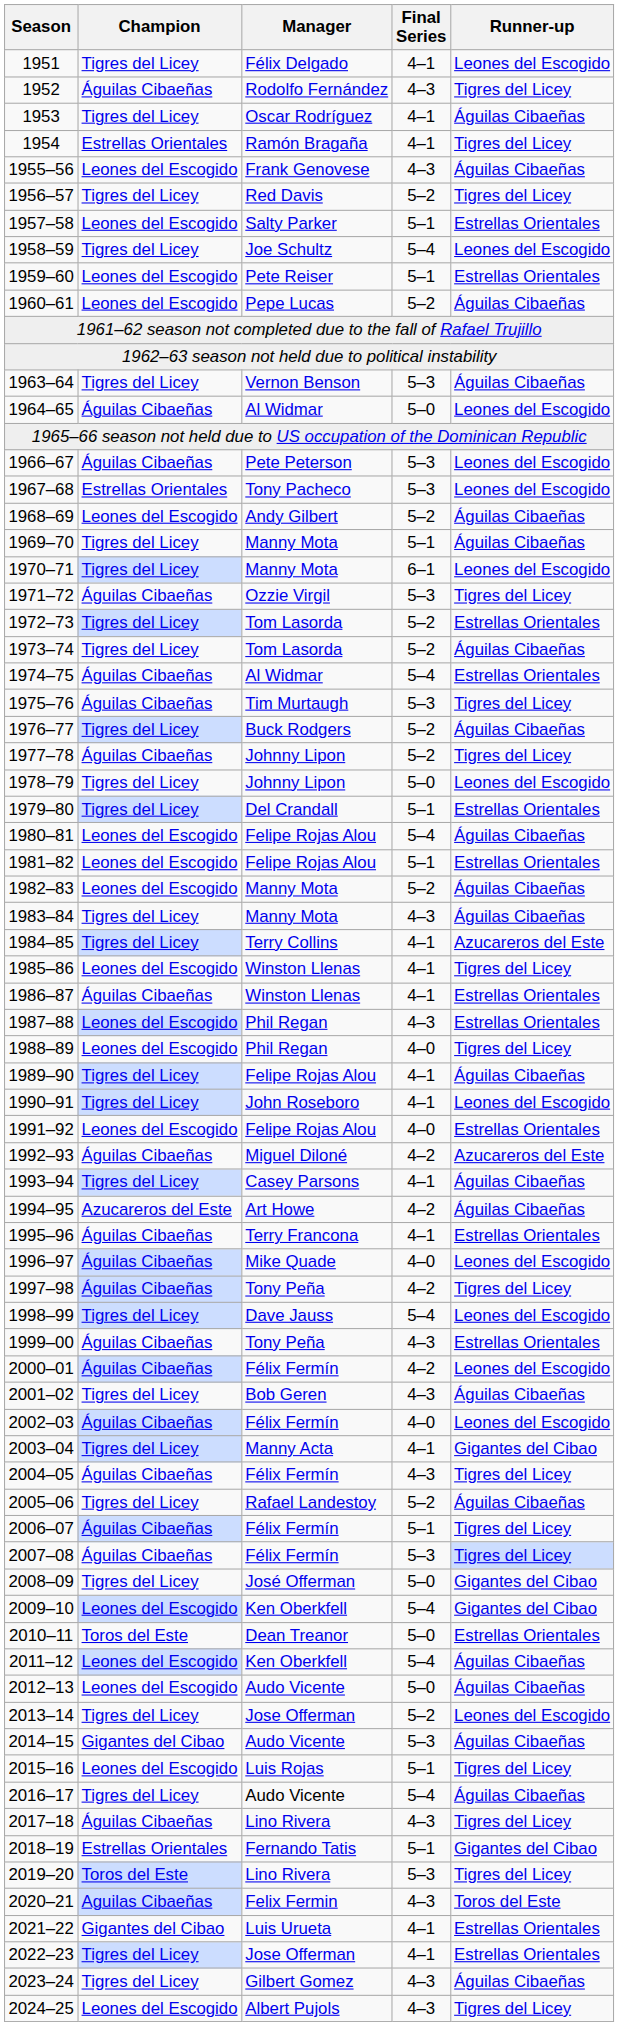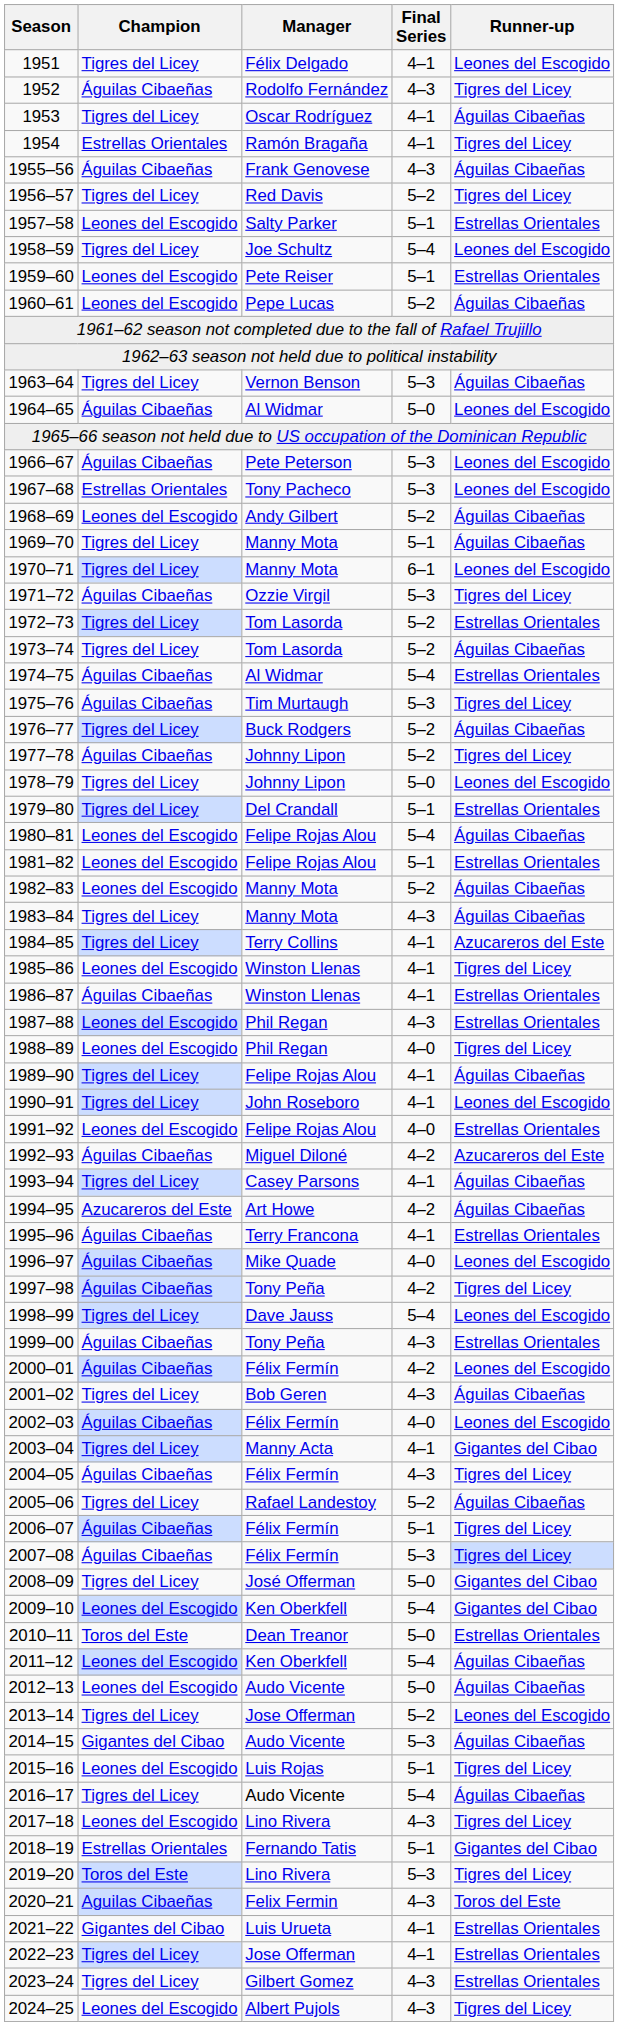 <table class="wikitable sortable">
 <tr>
 <th>Season</th>
 <th>Champion</th>
 <th>Manager</th>
 <th>Final<br>Series</th>
 <th>Runner-up</th>
 </tr>
 <tr>
 <td align="center">1951</td>
 <td><a href='#'>Tigres del Licey</a></td>
 <td><a href='#'>Félix Delgado</a></td>
 <td align="center">4–1</td>
 <td><a href='#'>Leones del Escogido</a></td>
 </tr>
 <tr>
 <td align="center">1952</td>
 <td><a href='#'>Águilas Cibaeñas</a></td>
 <td><a href='#'>Rodolfo Fernández</a></td>
 <td align="center">4–3</td>
 <td><a href='#'>Tigres del Licey</a></td>
 </tr>
 <tr>
 <td align="center">1953</td>
 <td><a href='#'>Tigres del Licey</a></td>
 <td><a href='#'>Oscar Rodríguez</a></td>
 <td align="center">4–1</td>
 <td><a href='#'>Águilas Cibaeñas</a></td>
 </tr>
 <tr>
 <td align="center">1954</td>
 <td><a href='#'>Estrellas Orientales</a></td>
 <td><a href='#'>Ramón Bragaña</a></td>
 <td align="center">4–1</td>
 <td><a href='#'>Tigres del Licey</a></td>
 </tr>
 <tr>
 <td align="center">1955–56</td>
-<td><a href='#'>Leones del Escogido</a></td>
+<td><a href='#'>Águilas Cibaeñas</a></td>
 <td><a href='#'>Frank Genovese</a></td>
 <td align="center">4–3</td>
 <td><a href='#'>Águilas Cibaeñas</a></td>
 </tr>
 <tr>
 <td align="center">1956–57</td>
 <td><a href='#'>Tigres del Licey</a></td>
 <td><a href='#'>Red Davis</a></td>
 <td align="center">5–2</td>
 <td><a href='#'>Tigres del Licey</a></td>
 </tr>
 <tr>
 <td align="center">1957–58</td>
 <td><a href='#'>Leones del Escogido</a></td>
 <td><a href='#'>Salty Parker</a></td>
 <td align="center">5–1</td>
 <td><a href='#'>Estrellas Orientales</a></td>
 </tr>
 <tr>
 <td align="center">1958–59</td>
 <td><a href='#'>Tigres del Licey</a></td>
 <td><a href='#'>Joe Schultz</a></td>
 <td align="center">5–4</td>
 <td><a href='#'>Leones del Escogido</a></td>
 </tr>
 <tr>
 <td align="center">1959–60</td>
 <td><a href='#'>Leones del Escogido</a></td>
 <td><a href='#'>Pete Reiser</a></td>
 <td align="center">5–1</td>
 <td><a href='#'>Estrellas Orientales</a></td>
 </tr>
 <tr>
 <td align="center">1960–61</td>
 <td><a href='#'>Leones del Escogido</a></td>
 <td><a href='#'>Pepe Lucas</a></td>
 <td align="center">5–2</td>
 <td><a href='#'>Águilas Cibaeñas</a></td>
 </tr>
 <tr bgcolor=#efefef>
 <td colspan=5 style="text-align:center;"><em>1961–62 season not completed due to the fall of <a href='#'>Rafael Trujillo</a></em></td>
 </tr>
 <tr bgcolor=#efefef>
 <td colspan=5 style="text-align:center;"><em>1962–63 season not held due to political instability</em></td>
 </tr>
 <tr>
 <td align="center">1963–64</td>
 <td><a href='#'>Tigres del Licey</a></td>
 <td><a href='#'>Vernon Benson</a></td>
 <td align="center">5–3</td>
 <td><a href='#'>Águilas Cibaeñas</a></td>
 </tr>
 <tr>
 <td align="center">1964–65</td>
 <td><a href='#'>Águilas Cibaeñas</a></td>
 <td><a href='#'>Al Widmar</a></td>
 <td align="center">5–0</td>
 <td><a href='#'>Leones del Escogido</a></td>
 </tr>
 <tr bgcolor=#efefef>
 <td colspan=5 style="text-align:center;"><em>1965–66 season not held due to <a href='#'>US occupation of the Dominican Republic</a></em></td>
 </tr>
 <tr>
 <td align="center">1966–67</td>
 <td><a href='#'>Águilas Cibaeñas</a></td>
 <td><a href='#'>Pete Peterson</a></td>
 <td align="center">5–3</td>
 <td><a href='#'>Leones del Escogido</a></td>
 </tr>
 <tr>
 <td align="center">1967–68</td>
 <td><a href='#'>Estrellas Orientales</a></td>
 <td><a href='#'>Tony Pacheco</a></td>
 <td align="center">5–3</td>
 <td><a href='#'>Leones del Escogido</a></td>
 </tr>
 <tr>
 <td align="center">1968–69</td>
 <td><a href='#'>Leones del Escogido</a></td>
 <td><a href='#'>Andy Gilbert</a></td>
 <td align="center">5–2</td>
 <td><a href='#'>Águilas Cibaeñas</a></td>
 </tr>
 <tr>
 <td align="center">1969–70</td>
 <td><a href='#'>Tigres del Licey</a></td>
 <td><a href='#'>Manny Mota</a></td>
 <td align="center">5–1</td>
 <td><a href='#'>Águilas Cibaeñas</a></td>
 </tr>
 <tr>
 <td align="center">1970–71</td>
 <td bgcolor="#ccddff"><a href='#'>Tigres del Licey</a></td>
 <td><a href='#'>Manny Mota</a></td>
 <td align="center">6–1</td>
 <td><a href='#'>Leones del Escogido</a></td>
 </tr>
 <tr>
 <td align="center">1971–72</td>
 <td><a href='#'>Águilas Cibaeñas</a></td>
 <td><a href='#'>Ozzie Virgil</a></td>
 <td align="center">5–3</td>
 <td><a href='#'>Tigres del Licey</a></td>
 </tr>
 <tr>
 <td align="center">1972–73</td>
 <td bgcolor="#ccddff"><a href='#'>Tigres del Licey</a></td>
 <td><a href='#'>Tom Lasorda</a></td>
 <td align="center">5–2</td>
 <td><a href='#'>Estrellas Orientales</a></td>
 </tr>
 <tr>
 <td align="center">1973–74</td>
 <td><a href='#'>Tigres del Licey</a></td>
 <td><a href='#'>Tom Lasorda</a></td>
 <td align="center">5–2</td>
 <td><a href='#'>Águilas Cibaeñas</a></td>
 </tr>
 <tr>
 <td align="center">1974–75</td>
 <td><a href='#'>Águilas Cibaeñas</a></td>
 <td><a href='#'>Al Widmar</a></td>
 <td align="center">5–4</td>
 <td><a href='#'>Estrellas Orientales</a></td>
 </tr>
 <tr>
 <td align="center">1975–76</td>
 <td><a href='#'>Águilas Cibaeñas</a></td>
 <td><a href='#'>Tim Murtaugh</a></td>
 <td align="center">5–3</td>
 <td><a href='#'>Tigres del Licey</a></td>
 </tr>
 <tr>
 <td align="center">1976–77</td>
 <td bgcolor="#ccddff"><a href='#'>Tigres del Licey</a></td>
 <td><a href='#'>Buck Rodgers</a></td>
 <td align="center">5–2</td>
 <td><a href='#'>Águilas Cibaeñas</a></td>
 </tr>
 <tr>
 <td align="center">1977–78</td>
 <td><a href='#'>Águilas Cibaeñas</a></td>
 <td><a href='#'>Johnny Lipon</a></td>
 <td align="center">5–2</td>
 <td><a href='#'>Tigres del Licey</a></td>
 </tr>
 <tr>
 <td align="center">1978–79</td>
 <td><a href='#'>Tigres del Licey</a></td>
 <td><a href='#'>Johnny Lipon</a></td>
 <td align="center">5–0</td>
 <td><a href='#'>Leones del Escogido</a></td>
 </tr>
 <tr>
 <td align="center">1979–80</td>
 <td bgcolor="#ccddff"><a href='#'>Tigres del Licey</a></td>
 <td><a href='#'>Del Crandall</a></td>
 <td align="center">5–1</td>
 <td><a href='#'>Estrellas Orientales</a></td>
 </tr>
 <tr>
 <td align="center">1980–81</td>
 <td><a href='#'>Leones del Escogido</a></td>
 <td><a href='#'>Felipe Rojas Alou</a></td>
 <td align="center">5–4</td>
 <td><a href='#'>Águilas Cibaeñas</a></td>
 </tr>
 <tr>
 <td align="center">1981–82</td>
 <td><a href='#'>Leones del Escogido</a></td>
 <td><a href='#'>Felipe Rojas Alou</a></td>
 <td align="center">5–1</td>
 <td><a href='#'>Estrellas Orientales</a></td>
 </tr>
 <tr>
 <td align="center">1982–83</td>
 <td><a href='#'>Leones del Escogido</a></td>
 <td><a href='#'>Manny Mota</a></td>
 <td align="center">5–2</td>
 <td><a href='#'>Águilas Cibaeñas</a></td>
 </tr>
 <tr>
 <td align="center">1983–84</td>
 <td><a href='#'>Tigres del Licey</a></td>
 <td><a href='#'>Manny Mota</a></td>
 <td align="center">4–3</td>
 <td><a href='#'>Águilas Cibaeñas</a></td>
 </tr>
 <tr>
 <td align="center">1984–85</td>
 <td bgcolor="#ccddff"><a href='#'>Tigres del Licey</a></td>
 <td><a href='#'>Terry Collins</a></td>
 <td align="center">4–1</td>
 <td><a href='#'>Azucareros del Este</a></td>
 </tr>
 <tr>
 <td align="center">1985–86</td>
 <td><a href='#'>Leones del Escogido</a></td>
 <td><a href='#'>Winston Llenas</a></td>
 <td align="center">4–1</td>
 <td><a href='#'>Tigres del Licey</a></td>
 </tr>
 <tr>
 <td align="center">1986–87</td>
 <td><a href='#'>Águilas Cibaeñas</a></td>
 <td><a href='#'>Winston Llenas</a></td>
 <td align="center">4–1</td>
 <td><a href='#'>Estrellas Orientales</a></td>
 </tr>
 <tr>
 <td align="center">1987–88</td>
 <td bgcolor="#ccddff"><a href='#'>Leones del Escogido</a></td>
 <td><a href='#'>Phil Regan</a></td>
 <td align="center">4–3</td>
 <td><a href='#'>Estrellas Orientales</a></td>
 </tr>
 <tr>
 <td align="center">1988–89</td>
 <td><a href='#'>Leones del Escogido</a></td>
 <td><a href='#'>Phil Regan</a></td>
 <td align="center">4–0</td>
 <td><a href='#'>Tigres del Licey</a></td>
 </tr>
 <tr>
 <td align="center">1989–90</td>
 <td bgcolor="#ccddff"><a href='#'>Tigres del Licey</a></td>
 <td><a href='#'>Felipe Rojas Alou</a></td>
 <td align="center">4–1</td>
 <td><a href='#'>Águilas Cibaeñas</a></td>
 </tr>
 <tr>
 <td align="center">1990–91</td>
 <td bgcolor="#ccddff"><a href='#'>Tigres del Licey</a></td>
 <td><a href='#'>John Roseboro</a></td>
 <td align="center">4–1</td>
 <td><a href='#'>Leones del Escogido</a></td>
 </tr>
 <tr>
 <td align="center">1991–92</td>
 <td><a href='#'>Leones del Escogido</a></td>
 <td><a href='#'>Felipe Rojas Alou</a></td>
 <td align="center">4–0</td>
 <td><a href='#'>Estrellas Orientales</a></td>
 </tr>
 <tr>
 <td align="center">1992–93</td>
 <td><a href='#'>Águilas Cibaeñas</a></td>
 <td><a href='#'>Miguel Diloné</a></td>
 <td align="center">4–2</td>
 <td><a href='#'>Azucareros del Este</a></td>
 </tr>
 <tr>
 <td align="center">1993–94</td>
 <td bgcolor="#ccddff"><a href='#'>Tigres del Licey</a></td>
 <td><a href='#'>Casey Parsons</a></td>
 <td align="center">4–1</td>
 <td><a href='#'>Águilas Cibaeñas</a></td>
 </tr>
 <tr>
 <td align="center">1994–95</td>
 <td><a href='#'>Azucareros del Este</a></td>
 <td><a href='#'>Art Howe</a></td>
 <td align="center">4–2</td>
 <td><a href='#'>Águilas Cibaeñas</a></td>
 </tr>
 <tr>
 <td align="center">1995–96</td>
 <td><a href='#'>Águilas Cibaeñas</a></td>
 <td><a href='#'>Terry Francona</a></td>
 <td align="center">4–1</td>
 <td><a href='#'>Estrellas Orientales</a></td>
 </tr>
 <tr>
 <td align="center">1996–97</td>
 <td bgcolor="#ccddff"><a href='#'>Águilas Cibaeñas</a></td>
 <td><a href='#'>Mike Quade</a></td>
 <td align="center">4–0</td>
 <td><a href='#'>Leones del Escogido</a></td>
 </tr>
 <tr>
 <td align="center">1997–98</td>
 <td bgcolor="#ccddff"><a href='#'>Águilas Cibaeñas</a></td>
 <td><a href='#'>Tony Peña</a></td>
 <td align="center">4–2</td>
 <td><a href='#'>Tigres del Licey</a></td>
 </tr>
 <tr>
 <td align="center">1998–99</td>
 <td bgcolor="#ccddff"><a href='#'>Tigres del Licey</a></td>
 <td><a href='#'>Dave Jauss</a></td>
 <td align="center">5–4</td>
 <td><a href='#'>Leones del Escogido</a></td>
 </tr>
 <tr>
 <td align="center">1999–00</td>
 <td><a href='#'>Águilas Cibaeñas</a></td>
 <td><a href='#'>Tony Peña</a></td>
 <td align="center">4–3</td>
 <td><a href='#'>Estrellas Orientales</a></td>
 </tr>
 <tr>
 <td align="center">2000–01</td>
 <td bgcolor="#ccddff"><a href='#'>Águilas Cibaeñas</a></td>
 <td><a href='#'>Félix Fermín</a></td>
 <td align="center">4–2</td>
 <td><a href='#'>Leones del Escogido</a></td>
 </tr>
 <tr>
 <td align="center">2001–02</td>
 <td><a href='#'>Tigres del Licey</a></td>
 <td><a href='#'>Bob Geren</a></td>
 <td align="center">4–3</td>
 <td><a href='#'>Águilas Cibaeñas</a></td>
 </tr>
 <tr>
 <td align="center">2002–03</td>
 <td bgcolor="#ccddff"><a href='#'>Águilas Cibaeñas</a></td>
 <td><a href='#'>Félix Fermín</a></td>
 <td align="center">4–0</td>
 <td><a href='#'>Leones del Escogido</a></td>
 </tr>
 <tr>
 <td align="center">2003–04</td>
 <td bgcolor="#ccddff"><a href='#'>Tigres del Licey</a></td>
 <td><a href='#'>Manny Acta</a></td>
 <td align="center">4–1</td>
 <td><a href='#'>Gigantes del Cibao</a></td>
 </tr>
 <tr>
 <td align="center">2004–05</td>
 <td><a href='#'>Águilas Cibaeñas</a></td>
 <td><a href='#'>Félix Fermín</a></td>
 <td align="center">4–3</td>
 <td><a href='#'>Tigres del Licey</a></td>
 </tr>
 <tr>
 <td align="center">2005–06</td>
 <td><a href='#'>Tigres del Licey</a></td>
 <td><a href='#'>Rafael Landestoy</a></td>
 <td align="center">5–2</td>
 <td><a href='#'>Águilas Cibaeñas</a></td>
 </tr>
 <tr>
 <td align="center">2006–07</td>
 <td bgcolor="#ccddff"><a href='#'>Águilas Cibaeñas</a></td>
 <td><a href='#'>Félix Fermín</a></td>
 <td align="center">5–1</td>
 <td><a href='#'>Tigres del Licey</a></td>
 </tr>
 <tr>
 <td align="center">2007–08</td>
 <td><a href='#'>Águilas Cibaeñas</a></td>
 <td><a href='#'>Félix Fermín</a></td>
 <td align="center">5–3</td>
 <td bgcolor="#ccddff"><a href='#'>Tigres del Licey</a></td>
 </tr>
 <tr>
 <td align="center">2008–09</td>
 <td><a href='#'>Tigres del Licey</a></td>
 <td><a href='#'>José Offerman</a></td>
 <td align="center">5–0</td>
 <td><a href='#'>Gigantes del Cibao</a></td>
 </tr>
 <tr>
 <td align="center">2009–10</td>
 <td bgcolor="#ccddff"><a href='#'>Leones del Escogido</a></td>
 <td><a href='#'>Ken Oberkfell</a></td>
 <td align="center">5–4</td>
 <td><a href='#'>Gigantes del Cibao</a></td>
 </tr>
 <tr>
 <td align="center">2010–11</td>
 <td><a href='#'>Toros del Este</a></td>
 <td><a href='#'>Dean Treanor</a></td>
 <td align="center">5–0</td>
 <td><a href='#'>Estrellas Orientales</a></td>
 </tr>
 <tr>
 <td align="center">2011–12</td>
 <td bgcolor="#ccddff"><a href='#'>Leones del Escogido</a></td>
 <td><a href='#'>Ken Oberkfell</a></td>
 <td align="center">5–4</td>
 <td><a href='#'>Águilas Cibaeñas</a></td>
 </tr>
 <tr>
 <td align="center">2012–13</td>
 <td><a href='#'>Leones del Escogido</a></td>
 <td><a href='#'>Audo Vicente</a></td>
 <td align="center">5–0</td>
 <td><a href='#'>Águilas Cibaeñas</a></td>
 </tr>
 <tr>
 <td align="center">2013–14</td>
 <td><a href='#'>Tigres del Licey</a></td>
 <td><a href='#'>Jose Offerman</a></td>
 <td align="center">5–2</td>
 <td><a href='#'>Leones del Escogido</a></td>
 </tr>
 <tr>
 <td align="center">2014–15</td>
 <td><a href='#'>Gigantes del Cibao</a></td>
 <td><a href='#'>Audo Vicente</a></td>
 <td align="center">5–3</td>
 <td><a href='#'>Águilas Cibaeñas</a></td>
 </tr>
 <tr>
 <td align="center">2015–16</td>
 <td><a href='#'>Leones del Escogido</a></td>
 <td><a href='#'>Luis Rojas</a></td>
 <td align="center">5–1</td>
 <td><a href='#'>Tigres del Licey</a></td>
 </tr>
 <tr>
 <td align="center">2016–17</td>
 <td><a href='#'>Tigres del Licey</a></td>
 <td>Audo Vicente</td>
 <td align="center">5–4</td>
 <td><a href='#'>Águilas Cibaeñas</a></td>
 </tr>
 <tr>
 <td align="center">2017–18</td>
-<td><a href='#'>Águilas Cibaeñas</a></td>
+<td><a href='#'>Leones del Escogido</a></td>
 <td><a href='#'>Lino Rivera</a></td>
 <td align="center">4–3</td>
 <td><a href='#'>Tigres del Licey</a></td>
 </tr>
 <tr>
 <td align="center">2018–19</td>
 <td><a href='#'>Estrellas Orientales</a></td>
 <td><a href='#'>Fernando Tatis</a></td>
 <td align="center">5–1</td>
 <td><a href='#'>Gigantes del Cibao</a></td>
 </tr>
 <tr>
 <td align="center">2019–20</td>
 <td bgcolor="#ccddff"><a href='#'>Toros del Este</a></td>
 <td><a href='#'>Lino Rivera</a></td>
 <td align="center">5–3</td>
 <td><a href='#'>Tigres del Licey</a></td>
 </tr>
 <tr>
 <td align="center">2020–21</td>
 <td bgcolor="#ccddff"><a href='#'>Aguilas Cibaeñas</a></td>
 <td><a href='#'>Felix Fermin</a></td>
 <td align="center">4–3</td>
 <td><a href='#'>Toros del Este</a></td>
 </tr>
 <tr>
 <td align="center">2021–22</td>
 <td><a href='#'>Gigantes del Cibao</a></td>
 <td><a href='#'>Luis Urueta</a></td>
 <td align="center">4–1</td>
 <td><a href='#'>Estrellas Orientales</a></td>
 </tr>
 <tr>
 <td align="center">2022–23</td>
 <td bgcolor="#ccddff"><a href='#'>Tigres del Licey</a></td>
 <td><a href='#'>Jose Offerman</a></td>
 <td align="center">4–1</td>
 <td><a href='#'>Estrellas Orientales</a></td>
 </tr>
 <tr>
 <td align="center">2023–24</td>
 <td><a href='#'>Tigres del Licey</a></td>
 <td><a href='#'>Gilbert Gomez</a></td>
 <td align="center">4–3</td>
-<td><a href='#'>Águilas Cibaeñas</a></td>
+<td><a href='#'>Estrellas Orientales</a></td>
 </tr>
 <tr>
 <td align="center">2024–25</td>
 <td><a href='#'>Leones del Escogido</a></td>
 <td><a href='#'>Albert Pujols</a></td>
 <td align="center">4–3</td>
 <td><a href='#'>Tigres del Licey</a></td>
 </tr>
 </table>
